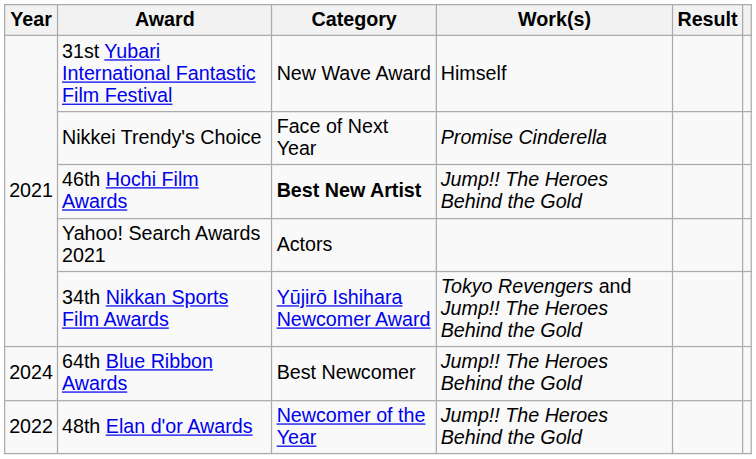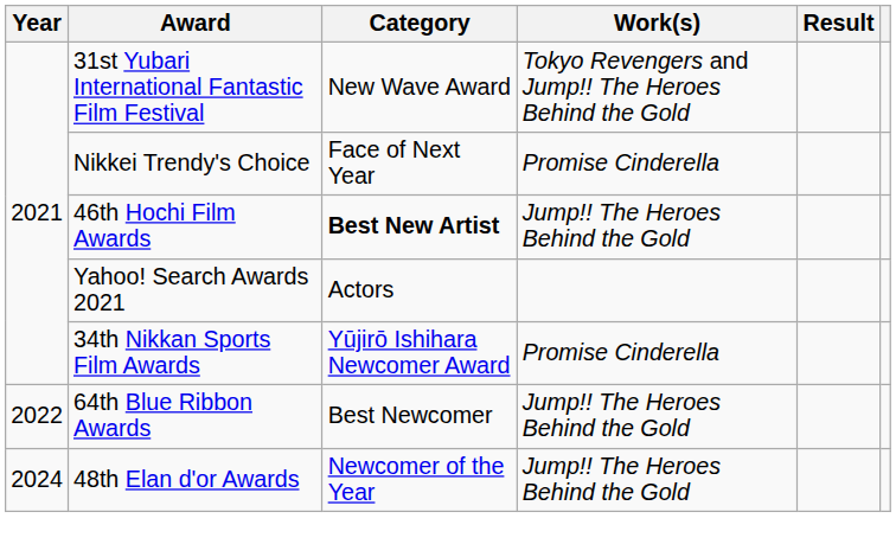 <table class="wikitable">
 <tr>
 <th>Year</th>
 <th>Award</th>
 <th>Category</th>
 <th>Work(s)</th>
 <th>Result</th>
 <th></th>
 </tr>
 <tr>
 <td rowspan=5>2021</td>
 <td>31st <a href='#'>Yubari International Fantastic Film Festival</a></td>
 <td>New Wave Award</td>
-<td>Himself</td>
+<td><em>Tokyo Revengers</em> and <em>Jump!! The Heroes Behind the Gold</em></td>
 <td></td>
 <td></td>
 </tr>
 <tr>
 <td>Nikkei Trendy's Choice</td>
 <td>Face of Next Year</td>
 <td><em>Promise Cinderella</em></td>
 <td></td>
 <td></td>
 </tr>
 <tr>
 <td>46th <a href='#'>Hochi Film Awards</a></td>
 <td><strong>Best New Artist</strong></td>
 <td><em>Jump!! The Heroes Behind the Gold</em></td>
 <td></td>
 <td></td>
 </tr>
 <tr>
 <td>Yahoo! Search Awards 2021</td>
 <td>Actors</td>
 <td></td>
 <td></td>
 <td></td>
 </tr>
 <tr>
 <td>34th <a href='#'>Nikkan Sports Film Awards</a></td>
 <td><a href='#'>Yūjirō Ishihara Newcomer Award</a></td>
-<td><em>Tokyo Revengers</em> and <em>Jump!! The Heroes Behind the Gold</em></td>
+<td><em>Promise Cinderella</em></td>
 <td></td>
 <td></td>
 </tr>
 <tr>
-<td>2024</td>
+<td>2022</td>
 <td>64th <a href='#'>Blue Ribbon Awards</a></td>
 <td>Best Newcomer</td>
 <td><em>Jump!! The Heroes Behind the Gold</em></td>
 <td></td>
 <td></td>
 </tr>
 <tr>
-<td>2022</td>
+<td>2024</td>
 <td>48th <a href='#'>Elan d'or Awards</a></td>
 <td><a href='#'>Newcomer of the Year</a></td>
 <td><em>Jump!! The Heroes Behind the Gold</em></td>
 <td></td>
 <td></td>
 </tr>
 </table>
